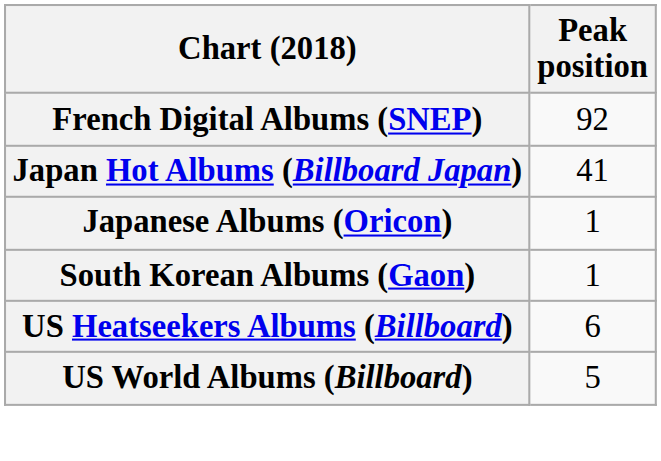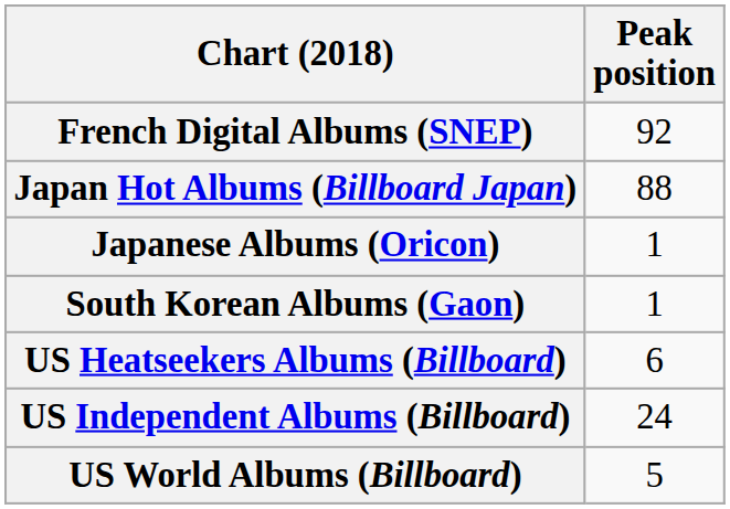 <table class="wikitable sortable plainrowheaders" style="text-align:center">
 <tr>
 <th scope="col">Chart (2018)</th>
 <th scope="col">Peak<br>position</th>
 </tr>
 <tr>
 <th scope="row">French Digital Albums (<a href='#'>SNEP</a>)</th>
 <td>92</td>
 </tr>
 <tr>
 <th scope="row">Japan <a href='#'>Hot Albums</a> (<em><a href='#'>Billboard Japan</a></em>)</th>
-<td>41</td>
+<td>88</td>
 </tr>
 <tr>
 <th scope="row">Japanese Albums (<a href='#'>Oricon</a>)</th>
 <td>1</td>
 </tr>
 <tr>
 <th scope="row">South Korean Albums (<a href='#'>Gaon</a>)</th>
 <td>1</td>
 </tr>
 <tr>
 <th scope="row">US <a href='#'>Heatseekers Albums</a> (<a href='#'><em>Billboard</em></a>)</th>
 <td>6</td>
 </tr>
 <tr>
+<th scope="row">US <a href='#'>Independent Albums</a> (<em>Billboard</em>)</th>
+<td>24</td>
+</tr>
+<tr>
 <th scope="row">US World Albums (<em>Billboard</em>)</th>
 <td>5</td>
 </tr>
 </table>
